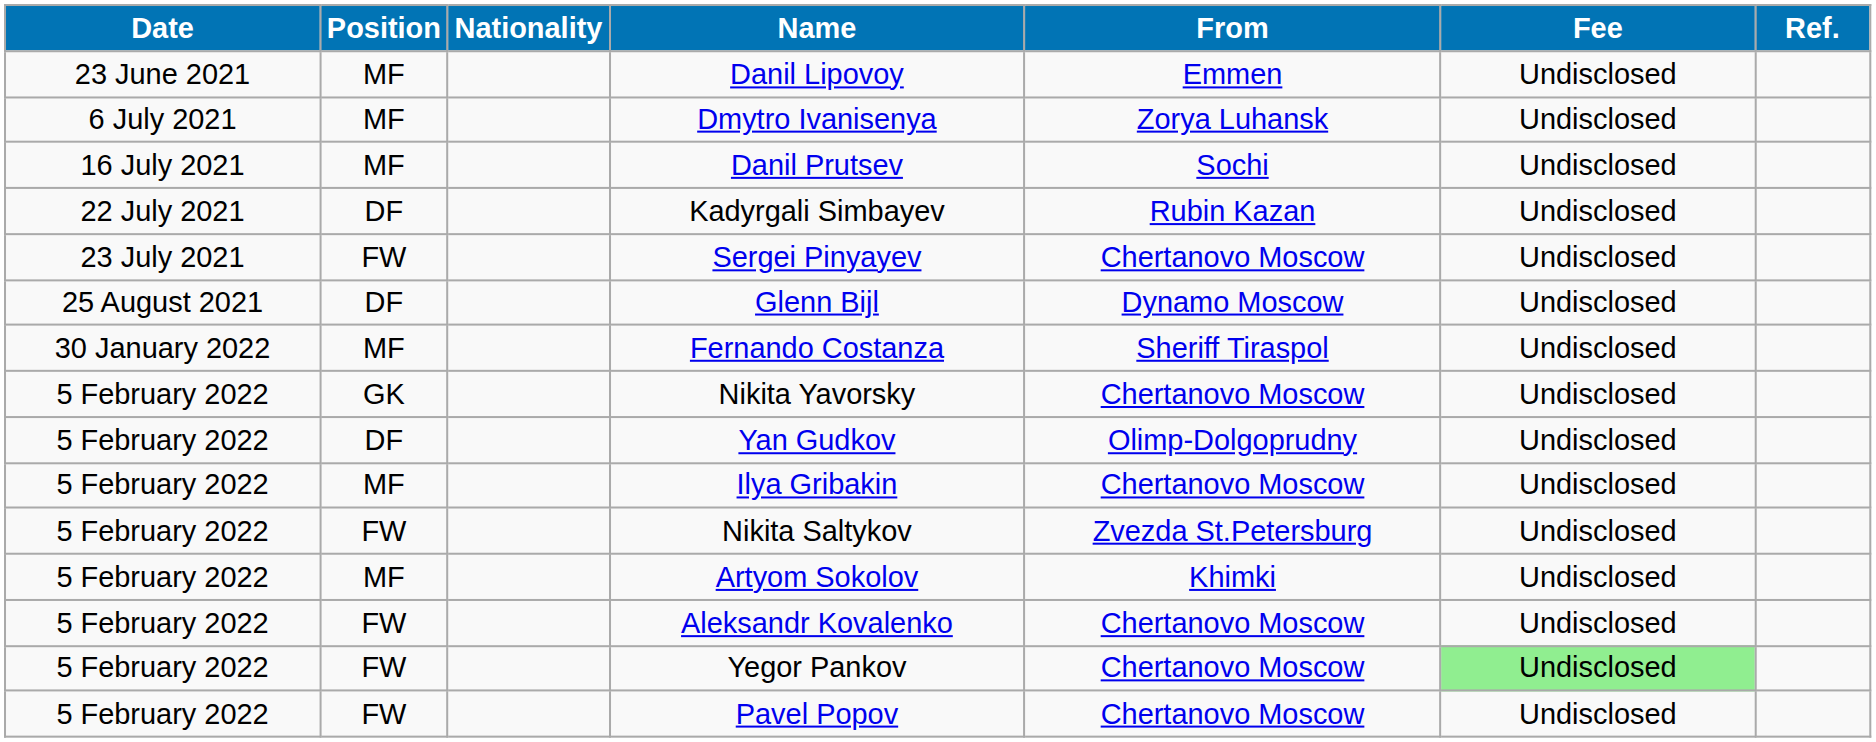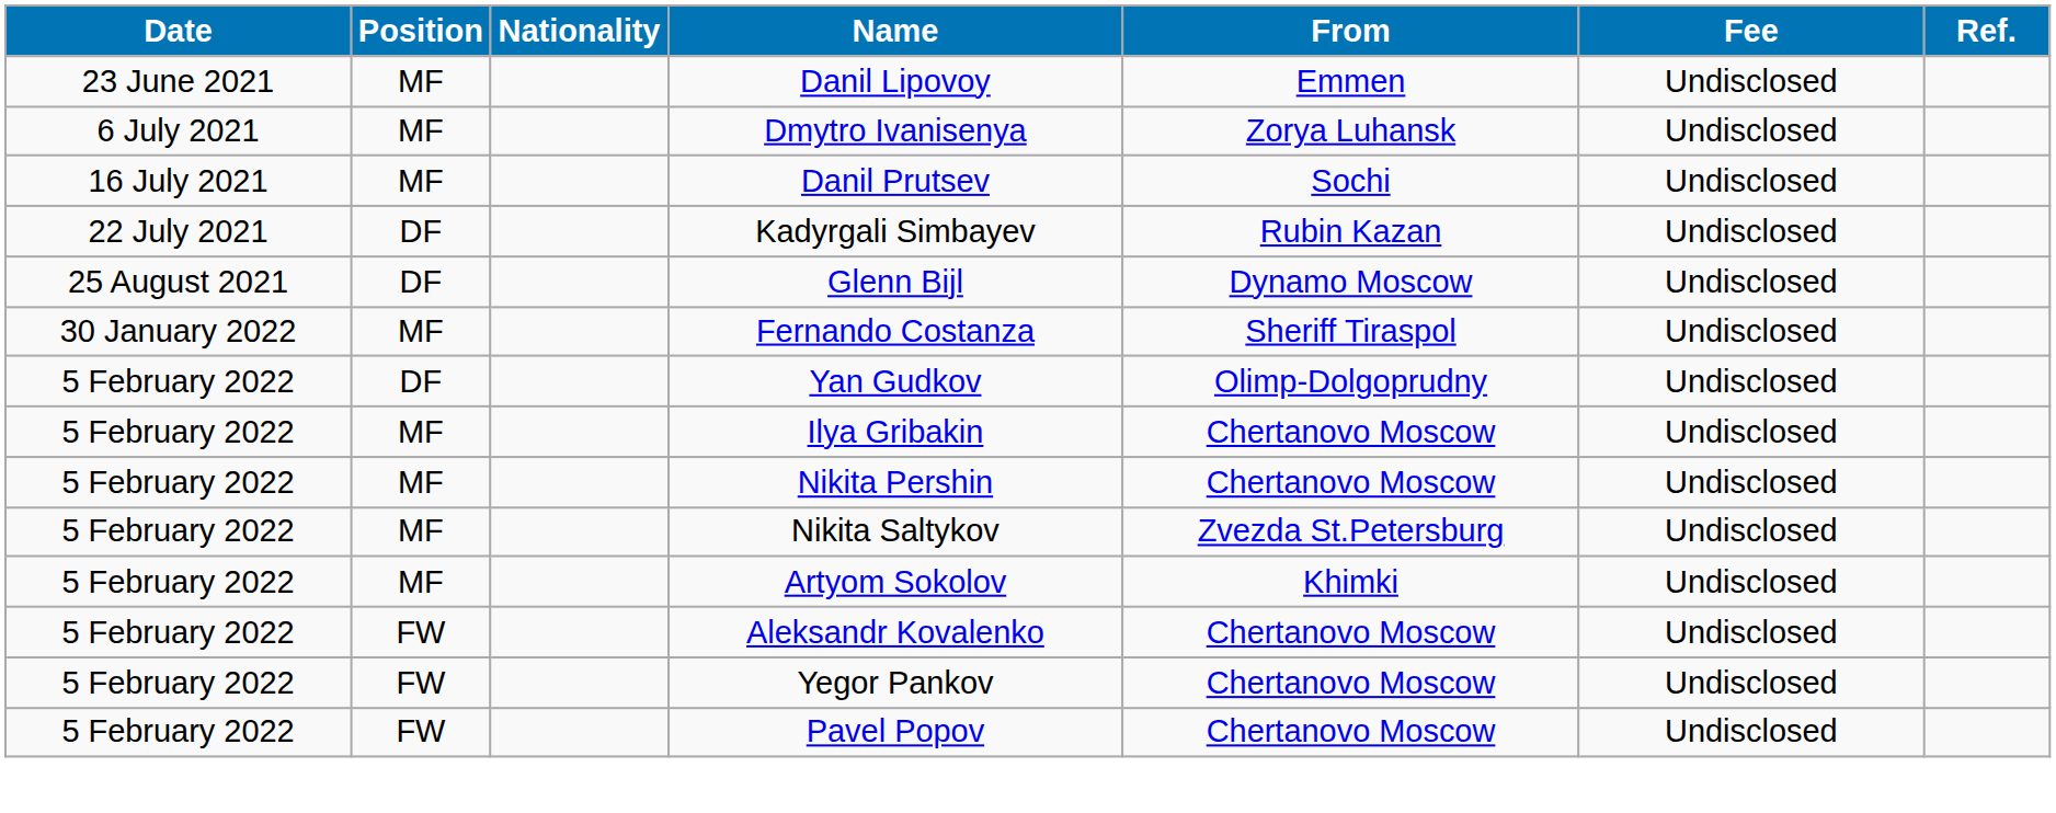 <table class="wikitable"  style="text-align:center; font-size:90%; ">
 <tr>
 <th style="background:#0174B5; color:#FFFFFF; width:150px;">Date</th>
 <th style="background:#0174B5; color:#FFFFFF; width:50px;">Position</th>
 <th style="background:#0174B5; color:#FFFFFF; width:50px;">Nationality</th>
 <th style="background:#0174B5; color:#FFFFFF; width:200px;">Name</th>
 <th style="background:#0174B5; color:#FFFFFF; width:200px;">From</th>
 <th style="background:#0174B5; color:#FFFFFF; width:150px;">Fee</th>
 <th style="background:#0174B5; color:#FFFFFF; width:50px;">Ref.</th>
 </tr>
 <tr>
 <td>23 June 2021</td>
 <td>MF</td>
 <td></td>
 <td><a href='#'>Danil Lipovoy</a></td>
 <td><a href='#'>Emmen</a></td>
 <td>Undisclosed</td>
 <td></td>
 </tr>
 <tr>
 <td>6 July 2021</td>
 <td>MF</td>
 <td></td>
 <td><a href='#'>Dmytro Ivanisenya</a></td>
 <td><a href='#'>Zorya Luhansk</a></td>
 <td>Undisclosed</td>
 <td></td>
 </tr>
 <tr>
 <td>16 July 2021</td>
 <td>MF</td>
 <td></td>
 <td><a href='#'>Danil Prutsev</a></td>
 <td><a href='#'>Sochi</a></td>
 <td>Undisclosed</td>
 <td></td>
 </tr>
 <tr>
 <td>22 July 2021</td>
 <td>DF</td>
 <td></td>
 <td>Kadyrgali Simbayev</td>
 <td><a href='#'>Rubin Kazan</a></td>
 <td>Undisclosed</td>
 <td></td>
 </tr>
 <tr>
-<td>23 July 2021</td>
-<td>FW</td>
-<td></td>
-<td><a href='#'>Sergei Pinyayev</a></td>
-<td><a href='#'>Chertanovo Moscow</a></td>
-<td>Undisclosed</td>
-<td></td>
-</tr>
-<tr>
 <td>25 August 2021</td>
 <td>DF</td>
 <td></td>
 <td><a href='#'>Glenn Bijl</a></td>
 <td><a href='#'>Dynamo Moscow</a></td>
 <td>Undisclosed</td>
 <td></td>
 </tr>
 <tr>
 <td>30 January 2022</td>
 <td>MF</td>
 <td></td>
 <td><a href='#'>Fernando Costanza</a></td>
 <td><a href='#'>Sheriff Tiraspol</a></td>
-<td>Undisclosed</td>
-<td></td>
-</tr>
-<tr>
-<td>5 February 2022</td>
-<td>GK</td>
-<td></td>
-<td>Nikita Yavorsky</td>
-<td><a href='#'>Chertanovo Moscow</a></td>
 <td>Undisclosed</td>
 <td></td>
 </tr>
 <tr>
 <td>5 February 2022</td>
 <td>DF</td>
 <td></td>
 <td><a href='#'>Yan Gudkov</a></td>
 <td><a href='#'>Olimp-Dolgoprudny</a></td>
 <td>Undisclosed</td>
 <td></td>
 </tr>
 <tr>
 <td>5 February 2022</td>
 <td>MF</td>
 <td></td>
 <td><a href='#'>Ilya Gribakin</a></td>
 <td><a href='#'>Chertanovo Moscow</a></td>
 <td>Undisclosed</td>
 <td></td>
 </tr>
 <tr>
 <td>5 February 2022</td>
-<td>FW</td>
+<td>MF</td>
+<td></td>
+<td><a href='#'>Nikita Pershin</a></td>
+<td><a href='#'>Chertanovo Moscow</a></td>
+<td>Undisclosed</td>
+<td></td>
+</tr>
+<tr>
+<td>5 February 2022</td>
+<td>MF</td>
 <td></td>
 <td>Nikita Saltykov</td>
 <td><a href='#'>Zvezda St.Petersburg</a></td>
 <td>Undisclosed</td>
 <td></td>
 </tr>
 <tr>
 <td>5 February 2022</td>
 <td>MF</td>
 <td></td>
 <td><a href='#'>Artyom Sokolov</a></td>
 <td><a href='#'>Khimki</a></td>
 <td>Undisclosed</td>
 <td></td>
 </tr>
 <tr>
 <td>5 February 2022</td>
 <td>FW</td>
 <td></td>
 <td><a href='#'>Aleksandr Kovalenko</a></td>
 <td><a href='#'>Chertanovo Moscow</a></td>
 <td>Undisclosed</td>
 <td></td>
 </tr>
 <tr>
 <td>5 February 2022</td>
 <td>FW</td>
 <td></td>
 <td>Yegor Pankov</td>
 <td><a href='#'>Chertanovo Moscow</a></td>
-<td style="background: lightgreen;">Undisclosed</td>
+<td>Undisclosed</td>
 <td></td>
 </tr>
 <tr>
 <td>5 February 2022</td>
 <td>FW</td>
 <td></td>
 <td><a href='#'>Pavel Popov</a></td>
 <td><a href='#'>Chertanovo Moscow</a></td>
 <td>Undisclosed</td>
 <td></td>
 </tr>
 </table>
